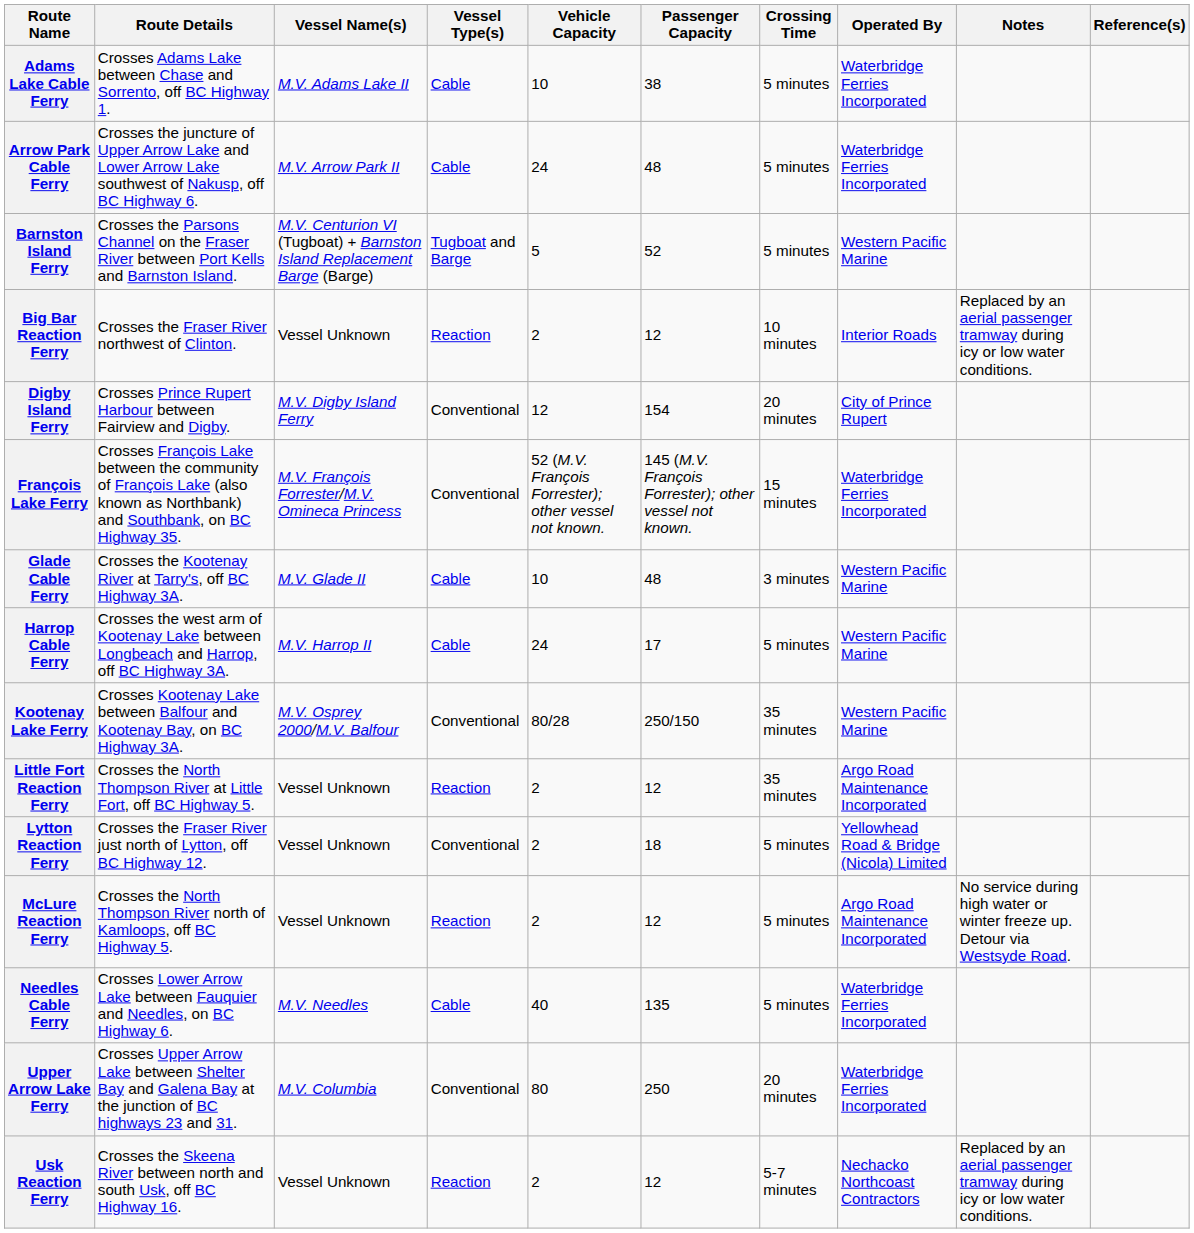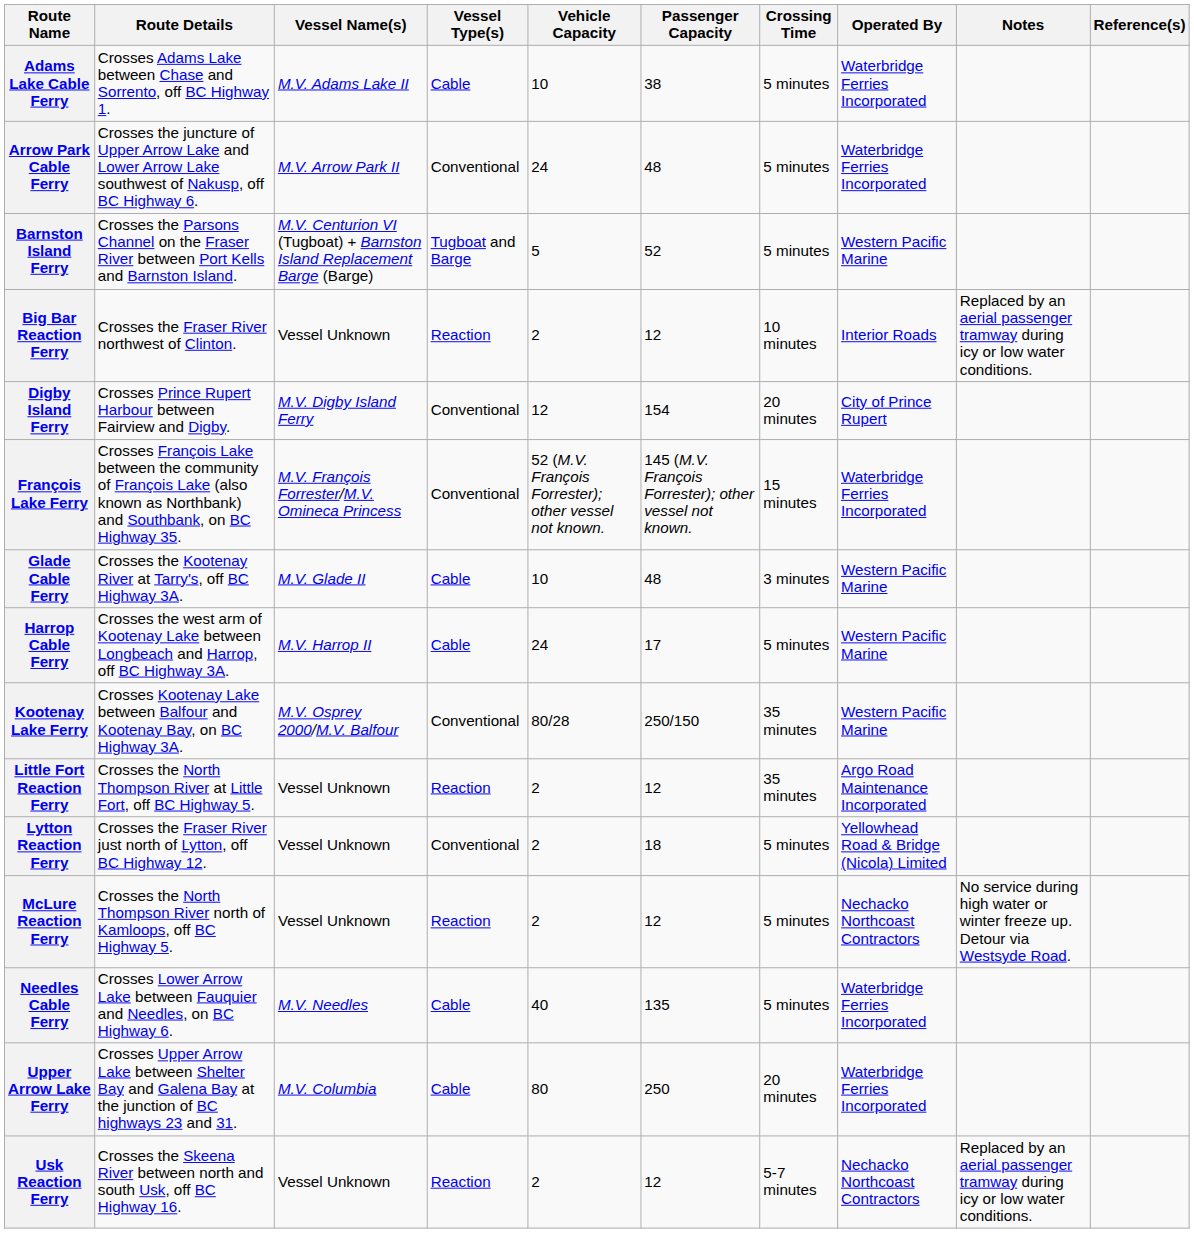 <table class="wikitable">
 <tr>
 <th>Route Name</th>
 <th>Route Details</th>
 <th>Vessel Name(s)</th>
 <th>Vessel Type(s)</th>
 <th>Vehicle Capacity</th>
 <th>Passenger Capacity</th>
 <th>Crossing Time</th>
 <th>Operated By</th>
 <th>Notes</th>
 <th>Reference(s)</th>
 </tr>
 <tr>
 <th><strong><a href='#'>Adams Lake Cable Ferry</a></strong></th>
 <td>Crosses <a href='#'>Adams Lake</a> between <a href='#'>Chase</a> and <a href='#'>Sorrento</a>, off <a href='#'>BC Highway 1</a>.</td>
 <td><em><a href='#'>M.V. Adams Lake II</a></em></td>
 <td><a href='#'>Cable</a></td>
 <td>10</td>
 <td>38</td>
 <td>5 minutes</td>
 <td><a href='#'>Waterbridge Ferries Incorporated</a></td>
 <td></td>
 <td></td>
 </tr>
 <tr>
 <th><strong><a href='#'>Arrow Park Cable Ferry</a></strong></th>
 <td>Crosses the juncture of <a href='#'>Upper Arrow Lake</a> and <a href='#'>Lower Arrow Lake</a> southwest of <a href='#'>Nakusp</a>, off <a href='#'>BC Highway 6</a>.</td>
 <td><em><a href='#'>M.V. Arrow Park II</a></em></td>
-<td><a href='#'>Cable</a></td>
+<td>Conventional</td>
 <td>24</td>
 <td>48</td>
 <td>5 minutes</td>
 <td><a href='#'>Waterbridge Ferries Incorporated</a></td>
 <td></td>
 <td></td>
 </tr>
 <tr>
 <th><strong><a href='#'>Barnston Island Ferry</a></strong></th>
 <td>Crosses the <a href='#'>Parsons Channel</a> on the <a href='#'>Fraser River</a> between <a href='#'>Port Kells</a> and <a href='#'>Barnston Island</a>.</td>
 <td><em><a href='#'>M.V. Centurion VI</a></em>                                   (Tugboat) + <em><a href='#'>Barnston Island Replacement Barge</a></em> (Barge)</td>
 <td><a href='#'>Tugboat</a> and <a href='#'>Barge</a></td>
 <td>5</td>
 <td>52</td>
 <td>5 minutes</td>
 <td><a href='#'>Western Pacific Marine</a></td>
 <td></td>
 <td></td>
 </tr>
 <tr>
 <th><strong><a href='#'>Big Bar Reaction Ferry</a></strong></th>
 <td>Crosses the <a href='#'>Fraser River</a> northwest of <a href='#'>Clinton</a>.</td>
 <td>Vessel Unknown</td>
 <td><a href='#'>Reaction</a></td>
 <td>2</td>
 <td>12</td>
 <td>10 minutes</td>
 <td><a href='#'>Interior Roads</a></td>
 <td>Replaced by an <a href='#'>aerial passenger tramway</a> during icy or low water conditions.</td>
 <td></td>
 </tr>
 <tr>
 <th><a href='#'>Digby Island Ferry</a></th>
 <td>Crosses <a href='#'>Prince Rupert Harbour</a> between Fairview and <a href='#'>Digby</a>.</td>
 <td><em><a href='#'>M.V. Digby Island Ferry</a></em></td>
 <td>Conventional</td>
 <td>12</td>
 <td>154</td>
 <td>20 minutes</td>
 <td><a href='#'>City of Prince Rupert</a></td>
 <td></td>
 <td></td>
 </tr>
 <tr>
 <th><strong><a href='#'>François Lake Ferry</a></strong></th>
 <td>Crosses <a href='#'>François Lake</a> between the community of <a href='#'>François Lake</a> (also known as Northbank) and <a href='#'>Southbank</a>, on <a href='#'>BC Highway 35</a>.</td>
 <td><em><a href='#'>M.V. François Forrester</a>/<a href='#'>M.V. Omineca Princess</a></em></td>
 <td>Conventional</td>
 <td>52 (<em>M.V. François Forrester); other vessel not known.</em></td>
 <td>145 (<em>M.V. François Forrester); other vessel not known.</em></td>
 <td>15 minutes</td>
 <td><a href='#'>Waterbridge Ferries Incorporated</a></td>
 <td></td>
 <td></td>
 </tr>
 <tr>
 <th><strong><a href='#'>Glade Cable Ferry</a></strong></th>
 <td>Crosses the <a href='#'>Kootenay River</a> at <a href='#'>Tarry's</a>, off <a href='#'>BC Highway 3A</a>.</td>
 <td><em><a href='#'>M.V. Glade II</a></em></td>
 <td><a href='#'>Cable</a></td>
 <td>10</td>
 <td>48</td>
 <td>3 minutes</td>
 <td><a href='#'>Western Pacific Marine</a></td>
 <td></td>
 <td></td>
 </tr>
 <tr>
 <th><strong><a href='#'>Harrop Cable Ferry</a></strong></th>
 <td>Crosses the west arm of <a href='#'>Kootenay Lake</a> between <a href='#'>Longbeach</a> and <a href='#'>Harrop</a>, off <a href='#'>BC Highway 3A</a>.</td>
 <td><em><a href='#'>M.V. Harrop II</a></em></td>
 <td><a href='#'>Cable</a></td>
 <td>24</td>
 <td>17</td>
 <td>5 minutes</td>
 <td><a href='#'>Western Pacific Marine</a></td>
 <td></td>
 <td></td>
 </tr>
 <tr>
 <th><strong><a href='#'>Kootenay Lake Ferry</a></strong></th>
 <td>Crosses <a href='#'>Kootenay Lake</a> between <a href='#'>Balfour</a> and <a href='#'>Kootenay Bay</a>, on <a href='#'>BC Highway 3A</a>.</td>
 <td><em><a href='#'>M.V. Osprey 2000</a>/<a href='#'>M.V. Balfour</a></em></td>
 <td>Conventional</td>
 <td>80/28</td>
 <td>250/150</td>
 <td>35 minutes</td>
 <td><a href='#'>Western Pacific Marine</a></td>
 <td></td>
 <td></td>
 </tr>
 <tr>
 <th><strong><a href='#'>Little Fort Reaction Ferry</a></strong></th>
 <td>Crosses the <a href='#'>North Thompson River</a> at <a href='#'>Little Fort</a>, off <a href='#'>BC Highway 5</a>.</td>
 <td>Vessel Unknown</td>
 <td><a href='#'>Reaction</a></td>
 <td>2</td>
 <td>12</td>
 <td>35 minutes</td>
 <td><a href='#'>Argo Road Maintenance Incorporated</a></td>
 <td></td>
 <td></td>
 </tr>
 <tr>
 <th><strong><a href='#'>Lytton Reaction Ferry</a></strong></th>
 <td>Crosses the <a href='#'>Fraser River</a> just north of <a href='#'>Lytton</a>, off <a href='#'>BC Highway 12</a>.</td>
 <td>Vessel Unknown</td>
 <td>Conventional</td>
 <td>2</td>
 <td>18</td>
 <td>5 minutes</td>
 <td><a href='#'>Yellowhead Road & Bridge (Nicola) Limited</a></td>
 <td></td>
 <td></td>
 </tr>
 <tr>
 <th><strong><a href='#'>McLure Reaction Ferry</a></strong></th>
 <td>Crosses the <a href='#'>North Thompson River</a> north of <a href='#'>Kamloops</a>, off <a href='#'>BC Highway 5</a>.</td>
 <td>Vessel Unknown</td>
 <td><a href='#'>Reaction</a></td>
 <td>2</td>
 <td>12</td>
 <td>5 minutes</td>
-<td><a href='#'>Argo Road Maintenance Incorporated</a></td>
+<td><a href='#'>Nechacko Northcoast Contractors</a></td>
 <td>No service during high water or winter freeze up. Detour via <a href='#'>Westsyde Road</a>.</td>
 <td></td>
 </tr>
 <tr>
 <th><strong><a href='#'>Needles Cable Ferry</a></strong></th>
 <td>Crosses <a href='#'>Lower Arrow Lake</a> between <a href='#'>Fauquier</a> and <a href='#'>Needles</a>, on <a href='#'>BC Highway 6</a>.</td>
 <td><em><a href='#'>M.V. Needles</a></em></td>
 <td><a href='#'>Cable</a></td>
 <td>40</td>
 <td>135</td>
 <td>5 minutes</td>
 <td><a href='#'>Waterbridge Ferries Incorporated</a></td>
 <td></td>
 <td></td>
 </tr>
 <tr>
 <th><strong><a href='#'>Upper Arrow Lake Ferry</a></strong></th>
 <td>Crosses <a href='#'>Upper Arrow Lake</a> between <a href='#'>Shelter Bay</a> and <a href='#'>Galena Bay</a> at the junction of <a href='#'>BC highways 23</a> and <a href='#'>31</a>.</td>
 <td><em><a href='#'>M.V. Columbia</a></em></td>
-<td>Conventional</td>
+<td><a href='#'>Cable</a></td>
 <td>80</td>
 <td>250</td>
 <td>20 minutes</td>
 <td><a href='#'>Waterbridge Ferries Incorporated</a></td>
 <td></td>
 <td></td>
 </tr>
 <tr>
 <th><strong><a href='#'>Usk Reaction Ferry</a></strong></th>
 <td>Crosses the <a href='#'>Skeena River</a> between north and south <a href='#'>Usk</a>, off <a href='#'>BC Highway 16</a>.</td>
 <td>Vessel Unknown</td>
 <td><a href='#'>Reaction</a></td>
 <td>2</td>
 <td>12</td>
 <td>5-7 minutes</td>
 <td><a href='#'>Nechacko Northcoast Contractors</a></td>
 <td>Replaced by an <a href='#'>aerial passenger tramway</a> during icy or low water conditions.</td>
 <td></td>
 </tr>
 </table>
